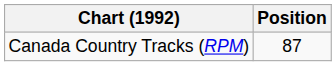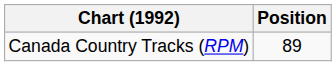 <table class="wikitable sortable">
 <tr>
 <th scope="col">Chart (1992)</th>
 <th scope="col">Position</th>
 </tr>
 <tr>
 <td>Canada Country Tracks (<em><a href='#'>RPM</a></em>)</td>
-<td align="center">87</td>
+<td align="center">89</td>
 </tr>
 </table>
